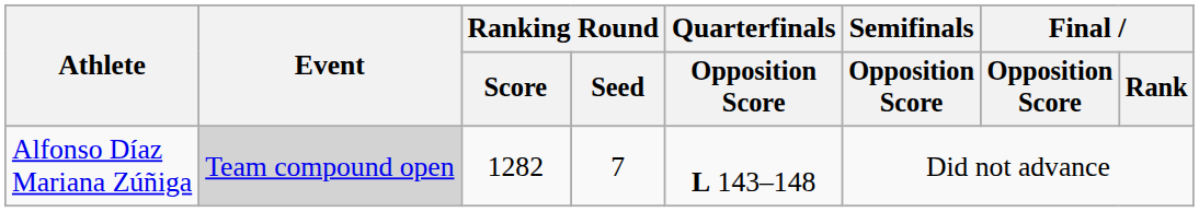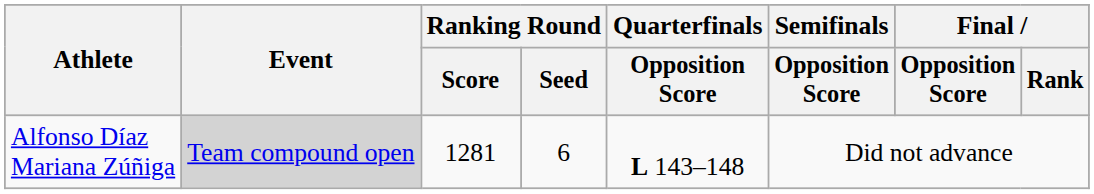 <table class="wikitable" style="font-size:90%;text-align:center">
 <tr>
 <th rowspan="2">Athlete</th>
 <th rowspan="2">Event</th>
 <th colspan="2">Ranking Round</th>
 <th>Quarterfinals</th>
 <th>Semifinals</th>
 <th colspan="2">Final / </th>
 </tr>
 <tr style="font-size:95%">
 <th>Score</th>
 <th>Seed</th>
 <th>Opposition<br>Score</th>
 <th>Opposition<br>Score</th>
 <th>Opposition<br>Score</th>
 <th>Rank</th>
 </tr>
 <tr>
 <td align="left"><a href='#'>Alfonso Díaz</a><br><a href='#'>Mariana Zúñiga</a></td>
 <td align="left" style="background: lightgrey;"><a href='#'>Team compound open</a></td>
-<td>1282</td>
-<td>7</td>
+<td>1281</td>
+<td>6</td>
 <td><br><strong>L</strong> 143–148</td>
 <td colspan= 3>Did not advance</td>
 </tr>
 </table>
